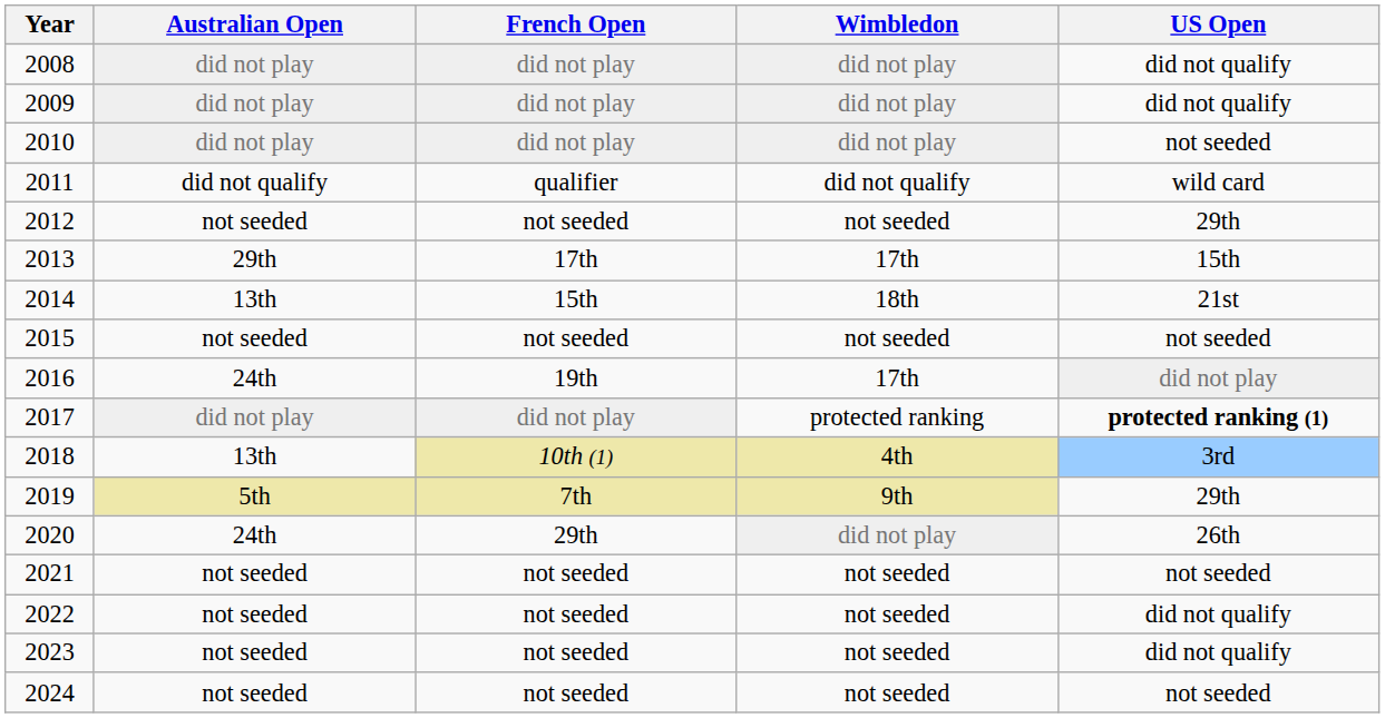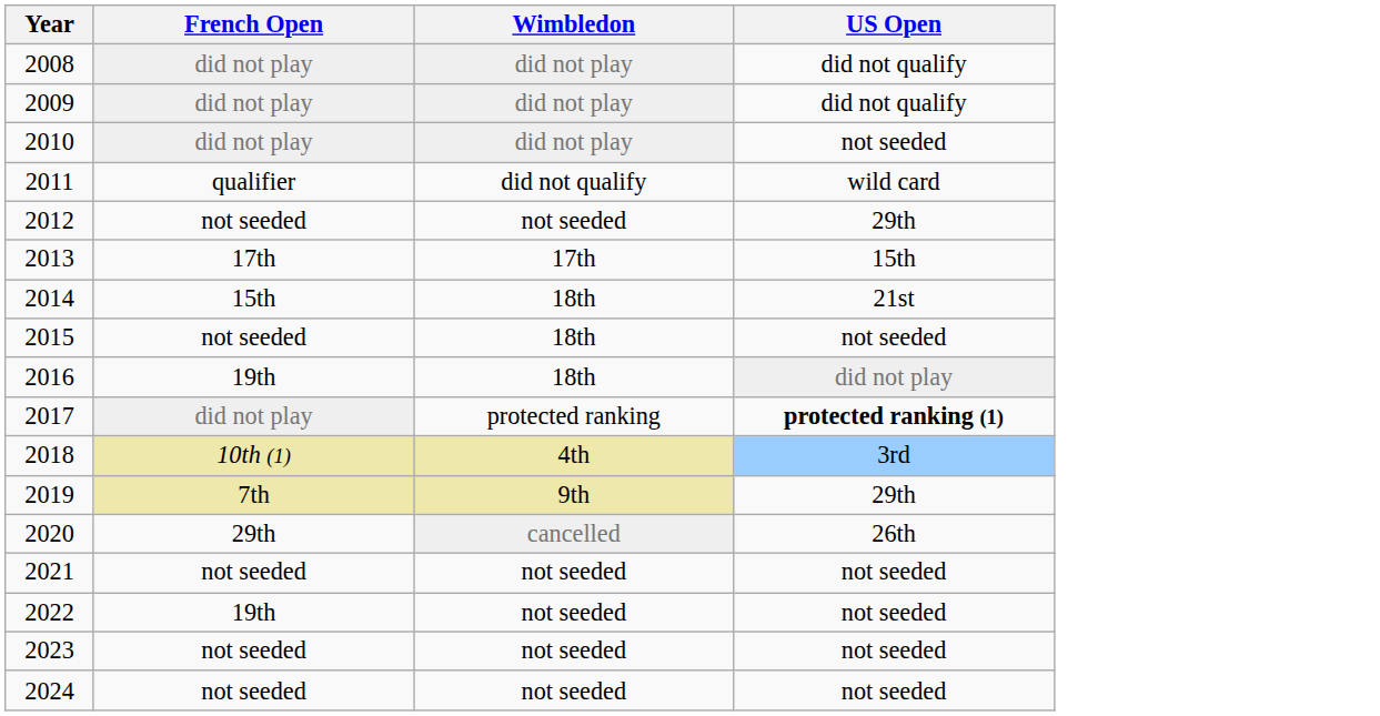 <table class=wikitable style=text-align:center>
 <tr>
 <th width=50>Year</th>
-<th width=200><a href='#'>Australian Open</a></th>
 <th width=200><a href='#'>French Open</a></th>
 <th width=200><a href='#'>Wimbledon</a></th>
 <th width=200><a href='#'>US Open</a></th>
 </tr>
 <tr>
 <td>2008</td>
 <td bgcolor=efefef style=color:#767676>did not play</td>
 <td bgcolor=efefef style=color:#767676>did not play</td>
-<td bgcolor=efefef style=color:#767676>did not play</td>
 <td>did not qualify</td>
 </tr>
 <tr>
 <td>2009</td>
-<td bgcolor=efefef style=color:#767676>did not play</td>
 <td bgcolor=efefef style=color:#767676>did not play</td>
 <td bgcolor=efefef style=color:#767676>did not play</td>
 <td>did not qualify</td>
 </tr>
 <tr>
 <td>2010</td>
 <td bgcolor=efefef style=color:#767676>did not play</td>
 <td bgcolor=efefef style=color:#767676>did not play</td>
-<td bgcolor=efefef style=color:#767676>did not play</td>
 <td>not seeded</td>
 </tr>
 <tr>
 <td>2011</td>
-<td>did not qualify</td>
 <td>qualifier</td>
 <td>did not qualify</td>
 <td>wild card</td>
 </tr>
 <tr>
 <td>2012</td>
 <td>not seeded</td>
 <td>not seeded</td>
-<td>not seeded</td>
 <td>29th</td>
 </tr>
 <tr>
 <td>2013</td>
-<td>29th</td>
 <td>17th</td>
 <td>17th</td>
 <td>15th</td>
 </tr>
 <tr>
 <td>2014</td>
-<td>13th</td>
 <td>15th</td>
 <td>18th</td>
 <td>21st</td>
 </tr>
 <tr>
 <td>2015</td>
 <td>not seeded</td>
-<td>not seeded</td>
-<td>not seeded</td>
+<td>18th</td>
 <td>not seeded</td>
 </tr>
 <tr>
 <td>2016</td>
-<td>24th</td>
 <td>19th</td>
-<td>17th</td>
+<td>18th</td>
 <td bgcolor=efefef style=color:#767676>did not play</td>
 </tr>
 <tr>
 <td>2017</td>
-<td bgcolor=efefef style=color:#767676>did not play</td>
 <td bgcolor=efefef style=color:#767676>did not play</td>
 <td>protected ranking</td>
 <td><strong>protected ranking <small>(1)</small></strong></td>
 </tr>
 <tr>
 <td>2018</td>
-<td>13th</td>
 <td bgcolor=EEE8AA><em>10th <small>(1)</small></em></td>
 <td bgcolor=EEE8AA>4th</td>
 <td bgcolor=99ccff>3rd</td>
 </tr>
 <tr>
 <td>2019</td>
-<td bgcolor=EEE8AA>5th</td>
 <td bgcolor=EEE8AA>7th</td>
 <td bgcolor=EEE8AA>9th</td>
 <td>29th</td>
 </tr>
 <tr>
 <td>2020</td>
-<td>24th</td>
 <td>29th</td>
-<td bgcolor=efefef style=color:#767676>did not play</td>
+<td bgcolor=efefef style=color:#767676>cancelled</td>
 <td>26th</td>
 </tr>
 <tr>
 <td>2021</td>
 <td>not seeded</td>
 <td>not seeded</td>
 <td>not seeded</td>
-<td>not seeded</td>
 </tr>
 <tr>
 <td>2022</td>
+<td>19th</td>
 <td>not seeded</td>
 <td>not seeded</td>
-<td>not seeded</td>
-<td>did not qualify</td>
 </tr>
 <tr>
 <td>2023</td>
 <td>not seeded</td>
 <td>not seeded</td>
 <td>not seeded</td>
-<td>did not qualify</td>
 </tr>
 <tr>
 <td>2024</td>
 <td>not seeded</td>
 <td>not seeded</td>
 <td>not seeded</td>
-<td>not seeded</td>
 </tr>
 </table>
